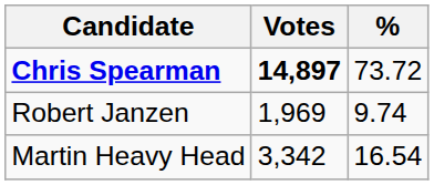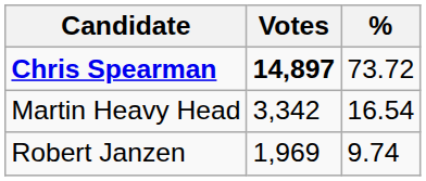 <table class="wikitable">
 <tr>
 <th>Candidate</th>
 <th>Votes</th>
 <th>%</th>
 </tr>
 <tr>
 <td><strong><a href='#'>Chris Spearman</a></strong></td>
 <td><strong>14,897</strong></td>
 <td>73.72</td>
 </tr>
 <tr>
+<td>Martin Heavy Head</td>
+<td>3,342</td>
+<td>16.54</td>
+</tr>
+<tr>
 <td>Robert Janzen</td>
 <td>1,969</td>
 <td>9.74</td>
 </tr>
-<tr>
-<td>Martin Heavy Head</td>
-<td>3,342</td>
-<td>16.54</td>
-</tr>
 </table>
